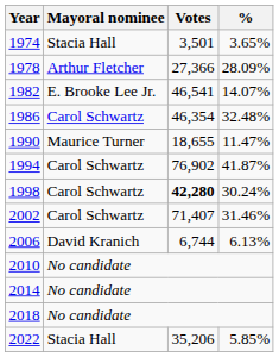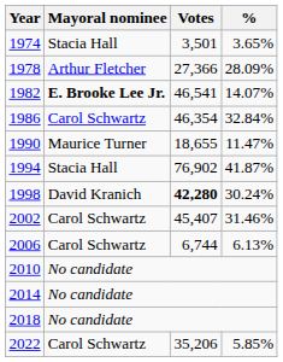 <table class="wikitable sortable">
 <tr>
 <th>Year</th>
 <th>Mayoral nominee</th>
 <th>Votes</th>
 <th>%</th>
 </tr>
 <tr>
 <td><a href='#'>1974</a></td>
 <td>Stacia Hall</td>
 <td align=right>3,501</td>
 <td align=right>3.65%</td>
 </tr>
 <tr>
 <td><a href='#'>1978</a></td>
 <td><a href='#'>Arthur Fletcher</a></td>
 <td align=right>27,366</td>
 <td align=right>28.09%</td>
 </tr>
 <tr>
 <td><a href='#'>1982</a></td>
-<td>E. Brooke Lee Jr.</td>
+<td><strong>E. Brooke Lee Jr.</strong></td>
 <td align=right>46,541</td>
 <td align=right>14.07%</td>
 </tr>
 <tr>
 <td><a href='#'>1986</a></td>
 <td><a href='#'>Carol Schwartz</a></td>
 <td align=right>46,354</td>
-<td align=right>32.48%</td>
+<td align=right>32.84%</td>
 </tr>
 <tr>
 <td><a href='#'>1990</a></td>
 <td>Maurice Turner</td>
 <td align=right>18,655</td>
 <td align=right>11.47%</td>
 </tr>
 <tr>
 <td><a href='#'>1994</a></td>
-<td>Carol Schwartz</td>
+<td>Stacia Hall</td>
 <td align=right>76,902</td>
 <td align=right>41.87%</td>
 </tr>
 <tr>
 <td><a href='#'>1998</a></td>
-<td>Carol Schwartz</td>
+<td>David Kranich</td>
 <td align=right><strong>42,280</strong></td>
 <td align=right>30.24%</td>
 </tr>
 <tr>
 <td><a href='#'>2002</a></td>
 <td>Carol Schwartz</td>
-<td align=right>71,407</td>
+<td align=right>45,407</td>
 <td align=right>31.46%</td>
 </tr>
 <tr>
 <td><a href='#'>2006</a></td>
-<td>David Kranich</td>
+<td>Carol Schwartz</td>
 <td align=right>6,744</td>
 <td align=right>6.13%</td>
 </tr>
 <tr>
 <td><a href='#'>2010</a></td>
 <td colspan=3><em>No candidate</em></td>
 </tr>
 <tr>
 <td><a href='#'>2014</a></td>
 <td colspan=3><em>No candidate</em></td>
 </tr>
 <tr>
 <td><a href='#'>2018</a></td>
 <td colspan=3><em>No candidate</em></td>
 </tr>
 <tr>
 <td><a href='#'>2022</a></td>
-<td>Stacia Hall</td>
+<td>Carol Schwartz</td>
 <td align=right>35,206</td>
 <td align=right>5.85%</td>
 </tr>
 </table>
